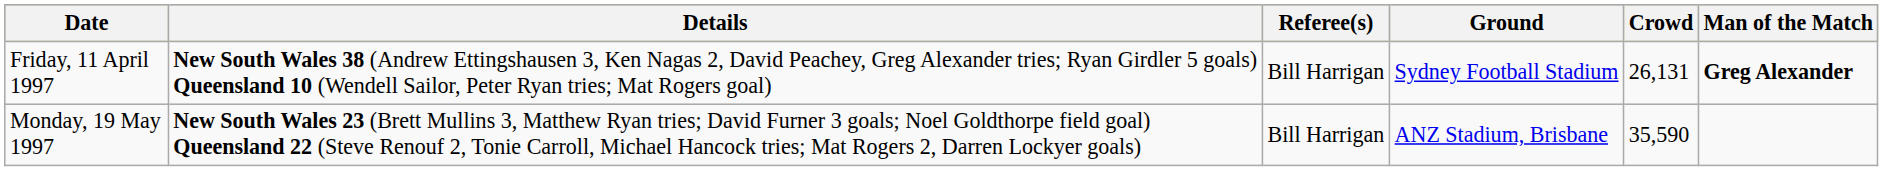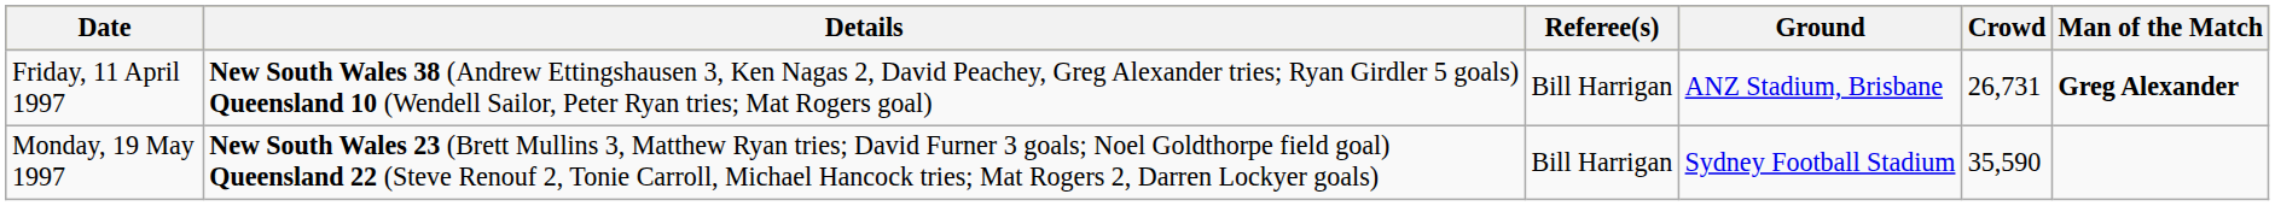 <table class="wikitable sortable" style="font-size:90%">
 <tr style="background:#bdb76b;">
 <th width=100>Date</th>
 <th>Details</th>
 <th>Referee(s)</th>
 <th>Ground</th>
 <th>Crowd</th>
 <th>Man of the Match</th>
 </tr>
 <tr>
 <td>Friday, 11 April 1997</td>
 <td><strong>New South Wales 38</strong> (Andrew Ettingshausen 3, Ken Nagas 2, David Peachey, Greg Alexander tries; Ryan Girdler 5 goals) <br> <strong>Queensland 10</strong> (Wendell Sailor, Peter Ryan tries; Mat Rogers goal)</td>
 <td>Bill Harrigan</td>
-<td><a href='#'>Sydney Football Stadium</a></td>
-<td>26,131</td>
+<td><a href='#'>ANZ Stadium, Brisbane</a></td>
+<td>26,731</td>
 <td><strong>Greg Alexander</strong></td>
 </tr>
 <tr>
 <td>Monday, 19 May 1997</td>
 <td><strong>New South Wales 23</strong> (Brett Mullins 3, Matthew Ryan tries; David Furner 3 goals; Noel Goldthorpe field goal) <br> <strong>Queensland 22</strong> (Steve Renouf 2, Tonie Carroll, Michael Hancock tries; Mat Rogers 2, Darren Lockyer goals)</td>
 <td>Bill Harrigan</td>
-<td><a href='#'>ANZ Stadium, Brisbane</a></td>
+<td><a href='#'>Sydney Football Stadium</a></td>
 <td>35,590</td>
 <td></td>
 </tr>
 </table>
